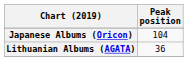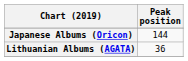 <table class="wikitable sortable plainrowheaders" style="text-align:center">
 <tr>
 <th scope="col">Chart (2019)</th>
 <th scope="col">Peak<br>position</th>
 </tr>
 <tr>
 </tr>
 <tr>
 </tr>
 <tr>
 </tr>
 <tr>
 </tr>
 <tr>
 </tr>
 <tr>
 </tr>
 <tr>
 </tr>
 <tr>
 </tr>
 <tr>
 </tr>
 <tr>
 <th scope="row">Japanese Albums (<a href='#'>Oricon</a>)</th>
-<td>104</td>
+<td>144</td>
 </tr>
 <tr>
 <th scope="row">Lithuanian Albums (<a href='#'>AGATA</a>)</th>
 <td>36</td>
 </tr>
 <tr>
 </tr>
 <tr>
 </tr>
 <tr>
 </tr>
 <tr>
 </tr>
 <tr>
 </tr>
 <tr>
 </tr>
 </table>
